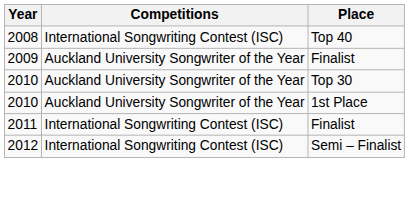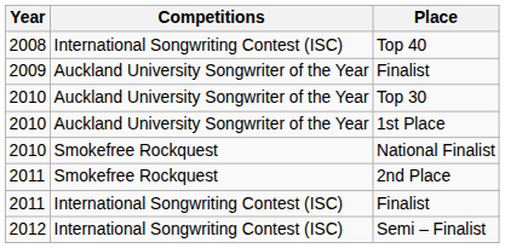 <table class="wikitable">
 <tr>
 <th>Year</th>
 <th>Competitions</th>
 <th>Place</th>
 </tr>
 <tr>
 <td>2008</td>
 <td>International Songwriting Contest (ISC)</td>
 <td>Top 40</td>
 </tr>
 <tr>
 <td>2009</td>
 <td>Auckland University Songwriter of the Year</td>
 <td>Finalist</td>
 </tr>
 <tr>
 <td>2010</td>
 <td>Auckland University Songwriter of the Year</td>
 <td>Top 30</td>
 </tr>
 <tr>
 <td>2010</td>
 <td>Auckland University Songwriter of the Year</td>
 <td>1st Place</td>
 </tr>
 <tr>
+<td>2010</td>
+<td>Smokefree Rockquest</td>
+<td>National Finalist</td>
+</tr>
+<tr>
+<td>2011</td>
+<td>Smokefree Rockquest</td>
+<td>2nd Place</td>
+</tr>
+<tr>
 <td>2011</td>
 <td>International Songwriting Contest (ISC)</td>
 <td>Finalist</td>
 </tr>
 <tr>
 <td>2012</td>
 <td>International Songwriting Contest (ISC)</td>
 <td>Semi – Finalist</td>
 </tr>
 </table>
